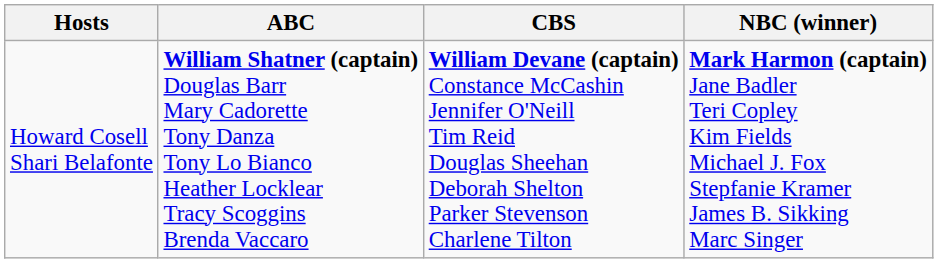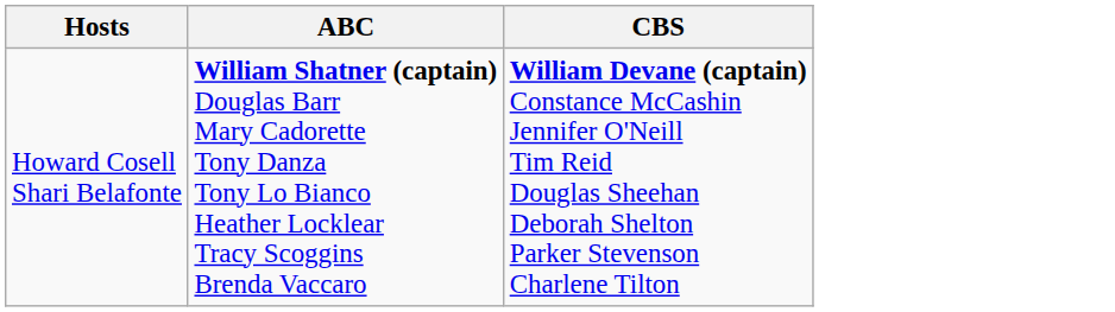 <table class="wikitable">
 <tr>
 <th>Hosts</th>
 <th>ABC</th>
 <th>CBS</th>
-<th>NBC (winner)</th>
 </tr>
 <tr>
 <td><a href='#'>Howard Cosell</a><br><a href='#'>Shari Belafonte</a></td>
 <td><strong><a href='#'>William Shatner</a> (captain)</strong><br><a href='#'>Douglas Barr</a><br><a href='#'>Mary Cadorette</a><br><a href='#'>Tony Danza</a><br><a href='#'>Tony Lo Bianco</a><br><a href='#'>Heather Locklear</a><br><a href='#'>Tracy Scoggins</a><br><a href='#'>Brenda Vaccaro</a></td>
 <td><strong><a href='#'>William Devane</a> (captain)</strong><br><a href='#'>Constance McCashin</a><br><a href='#'>Jennifer O'Neill</a><br><a href='#'>Tim Reid</a><br><a href='#'>Douglas Sheehan</a><br><a href='#'>Deborah Shelton</a><br><a href='#'>Parker Stevenson</a><br><a href='#'>Charlene Tilton</a></td>
-<td><strong><a href='#'>Mark Harmon</a> (captain)</strong><br><a href='#'>Jane Badler</a><br><a href='#'>Teri Copley</a><br><a href='#'>Kim Fields</a><br><a href='#'>Michael J. Fox</a><br><a href='#'>Stepfanie Kramer</a><br><a href='#'>James B. Sikking</a><br><a href='#'>Marc Singer</a></td>
 </tr>
 </table>
